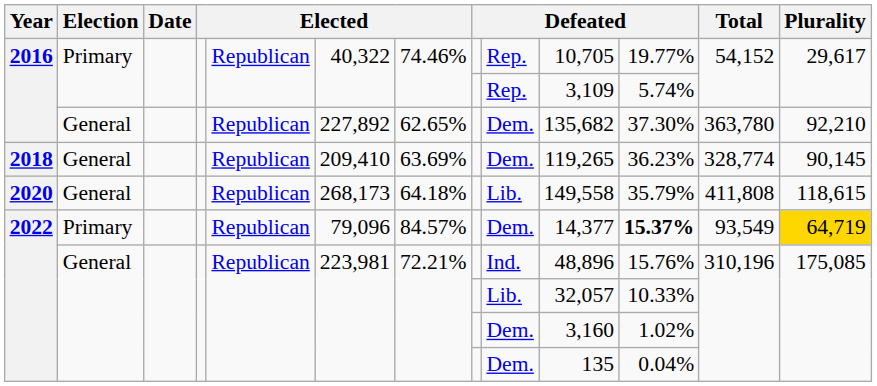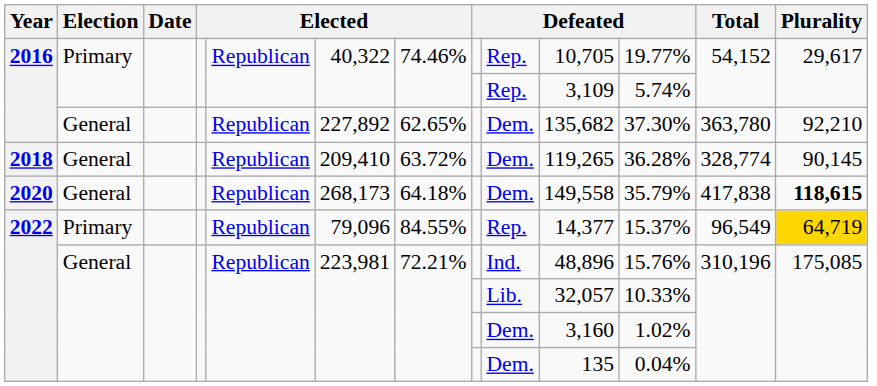 <table class=wikitable>
 <tr>
 <th>Year</th>
 <th>Election</th>
 <th>Date</th>
 <th ! colspan="4">Elected</th>
 <th ! colspan="4">Defeated</th>
 <th>Total</th>
 <th>Plurality</th>
 </tr>
 <tr>
 <th rowspan="3" valign="top"><a href='#'>2016</a></th>
 <td rowspan="2" valign="top">Primary</td>
 <td rowspan="2" valign="top"></td>
 <td rowspan="2" valign="top"></td>
 <td rowspan="2" valign="top" ><a href='#'>Republican</a></td>
 <td rowspan="2" valign="top" align="right">40,322</td>
 <td rowspan="2" valign="top" align="right">74.46%</td>
 <td valign="top"></td>
 <td valign="top" ><a href='#'>Rep.</a></td>
 <td valign="top" align="right">10,705</td>
 <td valign="top" align="right">19.77%</td>
 <td rowspan="2" valign="top" align="right">54,152</td>
 <td rowspan="2" valign="top" align="right">29,617</td>
 </tr>
 <tr>
 <td valign="top"></td>
 <td valign="top" ><a href='#'>Rep.</a></td>
 <td valign="top" align="right">3,109</td>
 <td valign="top" align="right">5.74%</td>
 </tr>
 <tr>
 <td valign="top">General</td>
 <td valign="top"></td>
 <td valign="top"></td>
 <td valign="top" ><a href='#'>Republican</a></td>
 <td valign="top" align="right">227,892</td>
 <td valign="top" align="right">62.65%</td>
 <td valign="top"></td>
 <td valign="top" ><a href='#'>Dem.</a></td>
 <td valign="top" align="right">135,682</td>
 <td valign="top" align="right">37.30%</td>
 <td valign="top" align="right">363,780</td>
 <td valign="top" align="right">92,210</td>
 </tr>
 <tr>
 <th valign="top"><a href='#'>2018</a></th>
 <td valign="top">General</td>
 <td valign="top"></td>
 <td valign="top"></td>
 <td valign="top" ><a href='#'>Republican</a></td>
 <td valign="top" align="right">209,410</td>
-<td valign="top" align="right">63.69%</td>
+<td valign="top" align="right">63.72%</td>
 <td valign="top"></td>
 <td valign="top" ><a href='#'>Dem.</a></td>
 <td valign="top" align="right">119,265</td>
-<td valign="top" align="right">36.23%</td>
+<td valign="top" align="right">36.28%</td>
 <td valign="top" align="right">328,774</td>
 <td valign="top" align="right">90,145</td>
 </tr>
 <tr>
 <th valign="top"><a href='#'>2020</a></th>
 <td valign="top">General</td>
 <td valign="top"></td>
 <td valign="top"></td>
 <td valign="top" ><a href='#'>Republican</a></td>
 <td valign="top" align="right">268,173</td>
 <td valign="top" align="right">64.18%</td>
 <td valign="top"></td>
-<td valign="top" ><a href='#'>Lib.</a></td>
+<td valign="top" ><a href='#'>Dem.</a></td>
 <td valign="top" align="right">149,558</td>
 <td valign="top" align="right">35.79%</td>
-<td valign="top" align="right">411,808</td>
-<td valign="top" align="right">118,615</td>
+<td valign="top" align="right">417,838</td>
+<td valign="top" align="right"><strong>118,615</strong></td>
 </tr>
 <tr>
 <th rowspan="5" valign="top"><a href='#'>2022</a></th>
 <td valign="top">Primary</td>
 <td valign="top"></td>
 <td valign="top"></td>
 <td valign="top" ><a href='#'>Republican</a></td>
 <td valign="top" align="right">79,096</td>
-<td valign="top" align="right">84.57%</td>
+<td valign="top" align="right">84.55%</td>
 <td valign="top"></td>
-<td valign="top" ><a href='#'>Dem.</a></td>
+<td valign="top" ><a href='#'>Rep.</a></td>
 <td valign="top" align="right">14,377</td>
-<td valign="top" align="right"><strong>15.37%</strong></td>
-<td valign="top" align="right">93,549</td>
+<td valign="top" align="right">15.37%</td>
+<td valign="top" align="right">96,549</td>
 <td valign="top" align="right" style="background: gold;">64,719</td>
 </tr>
 <tr>
 <td rowspan="4" valign="top">General</td>
 <td rowspan="4" valign="top"></td>
 <td rowspan="4" valign="top"></td>
 <td rowspan="4" valign="top" ><a href='#'>Republican</a></td>
 <td rowspan="4" valign="top" align="right">223,981</td>
 <td rowspan="4" valign="top" align="right">72.21%</td>
 <td valign="top"></td>
 <td valign="top" ><a href='#'>Ind.</a></td>
 <td valign="top" align="right">48,896</td>
 <td valign="top" align="right">15.76%</td>
 <td rowspan="4" valign="top" align="right">310,196</td>
 <td rowspan="4" valign="top" align="right">175,085</td>
 </tr>
 <tr>
 <td valign="top"></td>
 <td valign="top" ><a href='#'>Lib.</a></td>
 <td valign="top" align="right">32,057</td>
 <td valign="top" align="right">10.33%</td>
 </tr>
 <tr>
 <td valign="top"></td>
 <td valign="top" ><a href='#'>Dem.</a></td>
 <td valign="top" align="right">3,160</td>
 <td valign="top" align="right">1.02%</td>
 </tr>
 <tr>
 <td valign="top"></td>
 <td valign="top" ><a href='#'>Dem.</a></td>
 <td valign="top" align="right">135</td>
 <td valign="top" align="right">0.04%</td>
 </tr>
 </table>
